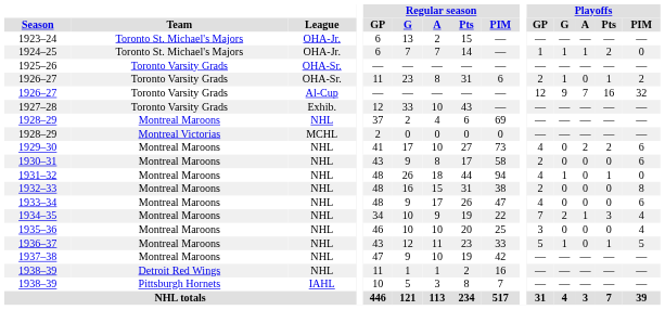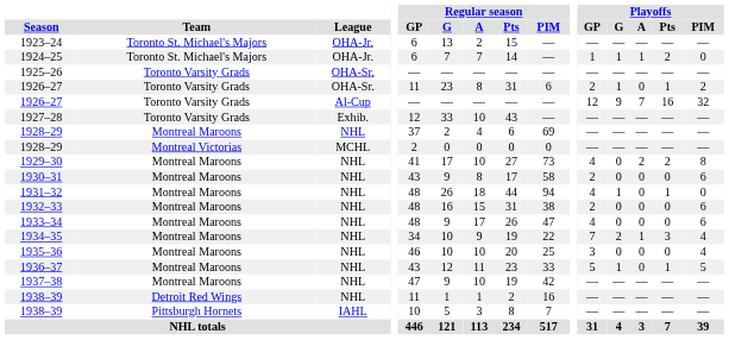 <table border="0" cellpadding="1" cellspacing="0" style="text-align:center; width:60em">
 <tr bgcolor="#e0e0e0">
 <th colspan="3" bgcolor="#ffffff"> </th>
 <th rowspan="99" bgcolor="#ffffff"> </th>
 <th colspan="5"><a href='#'>Regular season</a></th>
 <th rowspan="99" bgcolor="#ffffff"> </th>
 <th colspan="5"><a href='#'>Playoffs</a></th>
 </tr>
 <tr bgcolor="#e0e0e0">
 <th><a href='#'>Season</a></th>
 <th>Team</th>
 <th>League</th>
 <th>GP</th>
 <th><a href='#'>G</a></th>
 <th><a href='#'>A</a></th>
 <th><a href='#'>Pts</a></th>
 <th><a href='#'>PIM</a></th>
 <th>GP</th>
 <th>G</th>
 <th>A</th>
 <th>Pts</th>
 <th>PIM</th>
 </tr>
 <tr>
 <td>1923–24</td>
 <td><a href='#'>Toronto St. Michael's Majors</a></td>
 <td><a href='#'>OHA-Jr.</a></td>
 <td>6</td>
 <td>13</td>
 <td>2</td>
 <td>15</td>
 <td>—</td>
 <td>—</td>
 <td>—</td>
 <td>—</td>
 <td>—</td>
 <td>—</td>
 </tr>
 <tr bgcolor="#f0f0f0">
 <td>1924–25</td>
 <td>Toronto St. Michael's Majors</td>
 <td>OHA-Jr.</td>
 <td>6</td>
 <td>7</td>
 <td>7</td>
 <td>14</td>
 <td>—</td>
 <td>1</td>
 <td>1</td>
 <td>1</td>
 <td>2</td>
 <td>0</td>
 </tr>
 <tr>
 <td>1925–26</td>
 <td><a href='#'>Toronto Varsity Grads</a></td>
 <td><a href='#'>OHA-Sr.</a></td>
 <td>—</td>
 <td>—</td>
 <td>—</td>
 <td>—</td>
 <td>—</td>
 <td>—</td>
 <td>—</td>
 <td>—</td>
 <td>—</td>
 <td>—</td>
 </tr>
 <tr bgcolor="#f0f0f0">
 <td>1926–27</td>
 <td>Toronto Varsity Grads</td>
 <td>OHA-Sr.</td>
 <td>11</td>
 <td>23</td>
 <td>8</td>
 <td>31</td>
 <td>6</td>
 <td>2</td>
 <td>1</td>
 <td>0</td>
 <td>1</td>
 <td>2</td>
 </tr>
 <tr>
 <td><a href='#'>1926–27</a></td>
 <td>Toronto Varsity Grads</td>
 <td><a href='#'>Al-Cup</a></td>
 <td>—</td>
 <td>—</td>
 <td>—</td>
 <td>—</td>
 <td>—</td>
 <td>12</td>
 <td>9</td>
 <td>7</td>
 <td>16</td>
 <td>32</td>
 </tr>
 <tr bgcolor="#f0f0f0">
 <td>1927–28</td>
 <td>Toronto Varsity Grads</td>
 <td>Exhib.</td>
 <td>12</td>
 <td>33</td>
 <td>10</td>
 <td>43</td>
 <td>—</td>
 <td>—</td>
 <td>—</td>
 <td>—</td>
 <td>—</td>
 <td>—</td>
 </tr>
 <tr>
 <td><a href='#'>1928–29</a></td>
 <td><a href='#'>Montreal Maroons</a></td>
 <td><a href='#'>NHL</a></td>
 <td>37</td>
 <td>2</td>
 <td>4</td>
 <td>6</td>
 <td>69</td>
 <td>—</td>
 <td>—</td>
 <td>—</td>
 <td>—</td>
 <td>—</td>
 </tr>
 <tr bgcolor="#f0f0f0">
 <td>1928–29</td>
 <td><a href='#'>Montreal Victorias</a></td>
 <td>MCHL</td>
 <td>2</td>
 <td>0</td>
 <td>0</td>
 <td>0</td>
 <td>0</td>
 <td>—</td>
 <td>—</td>
 <td>—</td>
 <td>—</td>
 <td>—</td>
 </tr>
 <tr>
 <td><a href='#'>1929–30</a></td>
 <td>Montreal Maroons</td>
 <td>NHL</td>
 <td>41</td>
 <td>17</td>
 <td>10</td>
 <td>27</td>
 <td>73</td>
 <td>4</td>
 <td>0</td>
 <td>2</td>
 <td>2</td>
-<td>6</td>
+<td>8</td>
 </tr>
 <tr bgcolor="#f0f0f0">
 <td><a href='#'>1930–31</a></td>
 <td>Montreal Maroons</td>
 <td>NHL</td>
 <td>43</td>
 <td>9</td>
 <td>8</td>
 <td>17</td>
 <td>58</td>
 <td>2</td>
 <td>0</td>
 <td>0</td>
 <td>0</td>
 <td>6</td>
 </tr>
 <tr>
 <td><a href='#'>1931–32</a></td>
 <td>Montreal Maroons</td>
 <td>NHL</td>
 <td>48</td>
 <td>26</td>
 <td>18</td>
 <td>44</td>
 <td>94</td>
 <td>4</td>
 <td>1</td>
 <td>0</td>
 <td>1</td>
 <td>0</td>
 </tr>
 <tr bgcolor="#f0f0f0">
 <td><a href='#'>1932–33</a></td>
 <td>Montreal Maroons</td>
 <td>NHL</td>
 <td>48</td>
 <td>16</td>
 <td>15</td>
 <td>31</td>
 <td>38</td>
 <td>2</td>
 <td>0</td>
 <td>0</td>
 <td>0</td>
-<td>8</td>
+<td>6</td>
 </tr>
 <tr>
 <td><a href='#'>1933–34</a></td>
 <td>Montreal Maroons</td>
 <td>NHL</td>
 <td>48</td>
 <td>9</td>
 <td>17</td>
 <td>26</td>
 <td>47</td>
 <td>4</td>
 <td>0</td>
 <td>0</td>
 <td>0</td>
 <td>6</td>
 </tr>
 <tr bgcolor="#f0f0f0">
 <td><a href='#'>1934–35</a></td>
 <td>Montreal Maroons</td>
 <td>NHL</td>
 <td>34</td>
 <td>10</td>
 <td>9</td>
 <td>19</td>
 <td>22</td>
 <td>7</td>
 <td>2</td>
 <td>1</td>
 <td>3</td>
 <td>4</td>
 </tr>
 <tr>
 <td><a href='#'>1935–36</a></td>
 <td>Montreal Maroons</td>
 <td>NHL</td>
 <td>46</td>
 <td>10</td>
 <td>10</td>
 <td>20</td>
 <td>25</td>
 <td>3</td>
 <td>0</td>
 <td>0</td>
 <td>0</td>
 <td>4</td>
 </tr>
 <tr bgcolor="#f0f0f0">
 <td><a href='#'>1936–37</a></td>
 <td>Montreal Maroons</td>
 <td>NHL</td>
 <td>43</td>
 <td>12</td>
 <td>11</td>
 <td>23</td>
 <td>33</td>
 <td>5</td>
 <td>1</td>
 <td>0</td>
 <td>1</td>
 <td>5</td>
 </tr>
 <tr>
 <td><a href='#'>1937–38</a></td>
 <td>Montreal Maroons</td>
 <td>NHL</td>
 <td>47</td>
 <td>9</td>
 <td>10</td>
 <td>19</td>
 <td>42</td>
 <td>—</td>
 <td>—</td>
 <td>—</td>
 <td>—</td>
 <td>—</td>
 </tr>
 <tr bgcolor="#f0f0f0">
 <td><a href='#'>1938–39</a></td>
 <td><a href='#'>Detroit Red Wings</a></td>
 <td>NHL</td>
 <td>11</td>
 <td>1</td>
 <td>1</td>
 <td>2</td>
 <td>16</td>
 <td>—</td>
 <td>—</td>
 <td>—</td>
 <td>—</td>
 <td>—</td>
 </tr>
 <tr>
 <td><a href='#'>1938–39</a></td>
 <td><a href='#'>Pittsburgh Hornets</a></td>
 <td><a href='#'>IAHL</a></td>
 <td>10</td>
 <td>5</td>
 <td>3</td>
 <td>8</td>
 <td>7</td>
 <td>—</td>
 <td>—</td>
 <td>—</td>
 <td>—</td>
 <td>—</td>
 </tr>
 <tr bgcolor="#e0e0e0">
 <th colspan="3">NHL totals</th>
 <th>446</th>
 <th>121</th>
 <th>113</th>
 <th>234</th>
 <th>517</th>
 <th>31</th>
 <th>4</th>
 <th>3</th>
 <th>7</th>
 <th>39</th>
 </tr>
 </table>
